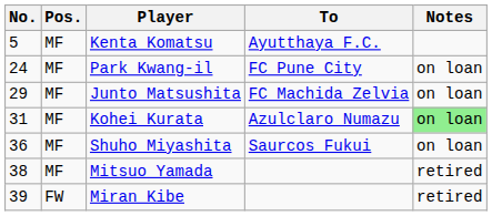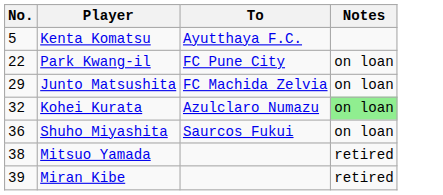 <table class="sortable wikitable">
 <tr>
 <th>No.</th>
-<th>Pos.</th>
 <th>Player</th>
 <th>To</th>
 <th>Notes</th>
 </tr>
 <tr>
 <td>5</td>
-<td>MF</td>
 <td><a href='#'>Kenta Komatsu</a></td>
 <td><a href='#'>Ayutthaya F.C.</a></td>
 <td></td>
 </tr>
 <tr>
-<td>24</td>
-<td>MF</td>
+<td>22</td>
 <td><a href='#'>Park Kwang-il</a></td>
 <td><a href='#'>FC Pune City</a></td>
 <td>on loan</td>
 </tr>
 <tr>
 <td>29</td>
-<td>MF</td>
 <td><a href='#'>Junto Matsushita</a></td>
 <td><a href='#'>FC Machida Zelvia</a></td>
 <td>on loan</td>
 </tr>
 <tr>
-<td>31</td>
-<td>MF</td>
+<td>32</td>
 <td><a href='#'>Kohei Kurata</a></td>
 <td><a href='#'>Azulclaro Numazu</a></td>
 <td style="background: lightgreen;">on loan</td>
 </tr>
 <tr>
 <td>36</td>
-<td>MF</td>
 <td><a href='#'>Shuho Miyashita</a></td>
 <td><a href='#'>Saurcos Fukui</a></td>
 <td>on loan</td>
 </tr>
 <tr>
 <td>38</td>
-<td>MF</td>
 <td><a href='#'>Mitsuo Yamada</a></td>
 <td></td>
 <td>retired</td>
 </tr>
 <tr>
 <td>39</td>
-<td>FW</td>
 <td><a href='#'>Miran Kibe</a></td>
 <td></td>
 <td>retired</td>
 </tr>
 </table>
